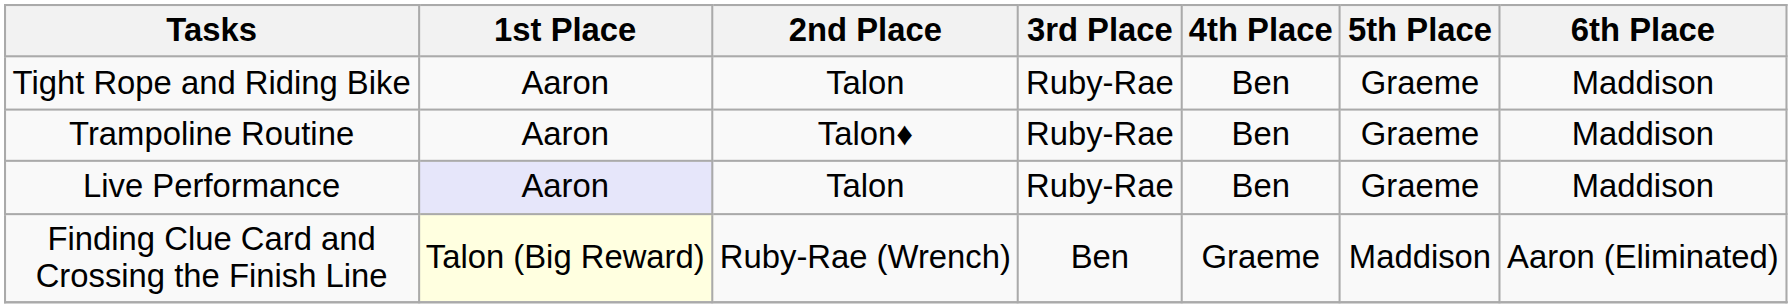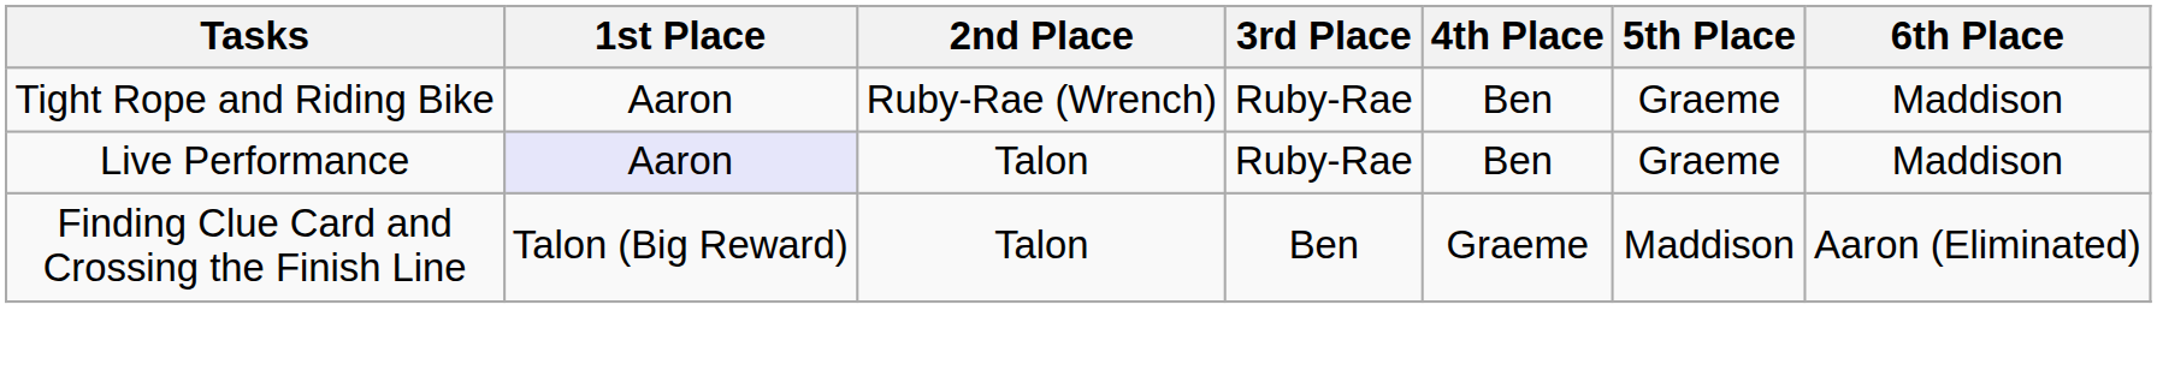 <table class="wikitable" align="center" style="text-align:center">
 <tr>
 <th>Tasks</th>
 <th>1st Place</th>
 <th>2nd Place</th>
 <th>3rd Place</th>
 <th>4th Place</th>
 <th>5th Place</th>
 <th>6th Place</th>
 </tr>
 <tr>
 <td>Tight Rope and Riding Bike</td>
 <td>Aaron</td>
-<td>Talon</td>
-<td>Ruby-Rae</td>
-<td>Ben</td>
-<td>Graeme</td>
-<td>Maddison</td>
-</tr>
-<tr>
-<td>Trampoline Routine</td>
-<td>Aaron</td>
-<td>Talon<span>♦</span></td>
+<td>Ruby-Rae (Wrench)</td>
 <td>Ruby-Rae</td>
 <td>Ben</td>
 <td>Graeme</td>
 <td>Maddison</td>
 </tr>
 <tr>
 <td>Live Performance</td>
 <td style="background: lavender;">Aaron</td>
 <td>Talon</td>
 <td>Ruby-Rae</td>
 <td>Ben</td>
 <td>Graeme</td>
 <td>Maddison</td>
 </tr>
 <tr>
 <td>Finding Clue Card and<br> Crossing the Finish Line</td>
-<td style="background: lightyellow;">Talon (Big Reward)</td>
-<td>Ruby-Rae (Wrench)</td>
+<td>Talon (Big Reward)</td>
+<td>Talon</td>
 <td>Ben</td>
 <td>Graeme</td>
 <td>Maddison</td>
 <td>Aaron (Eliminated)</td>
 </tr>
 <tr>
 </tr>
 </table>
